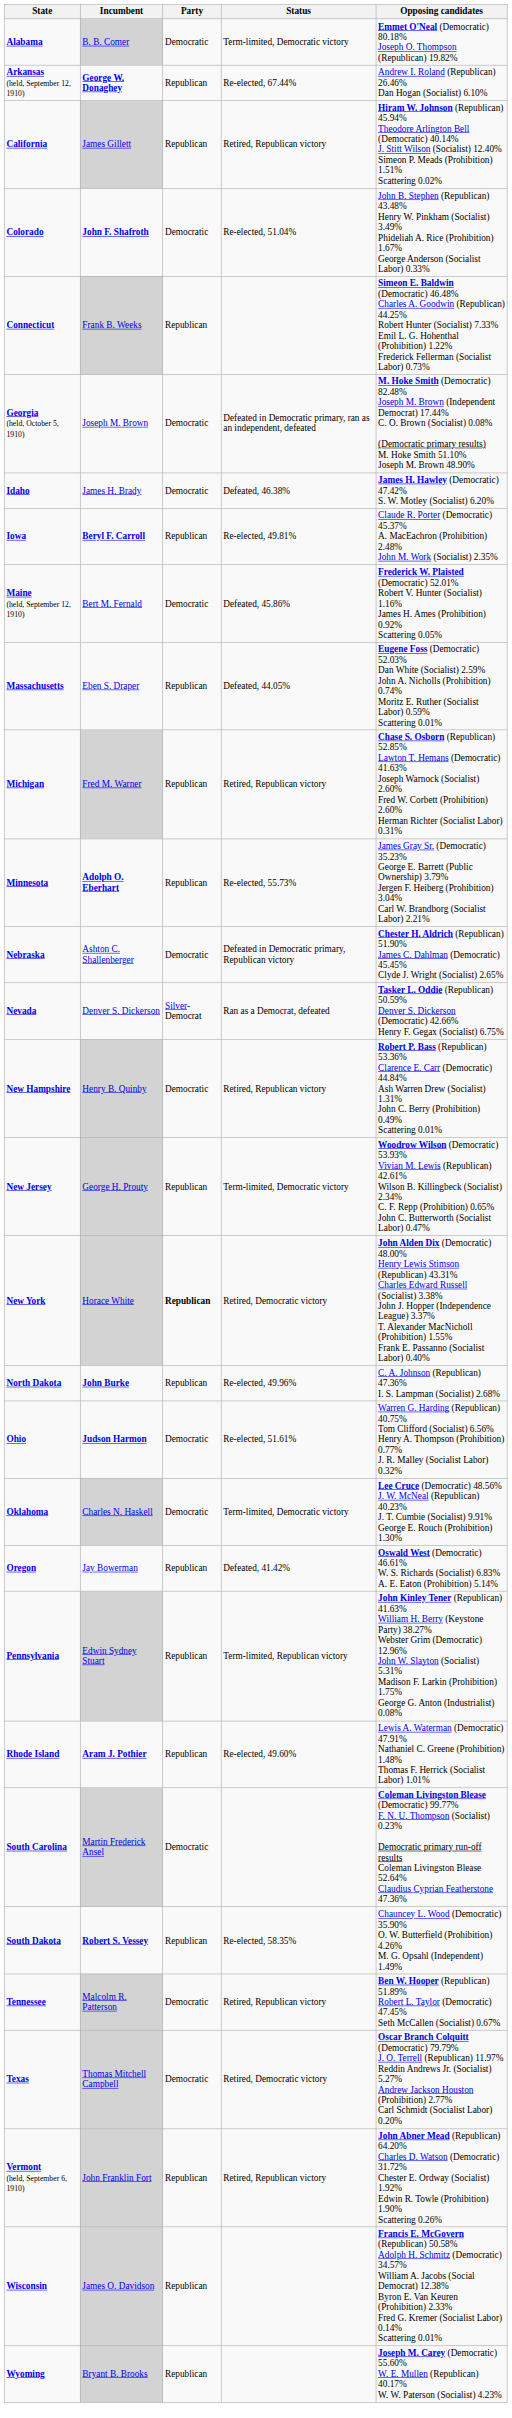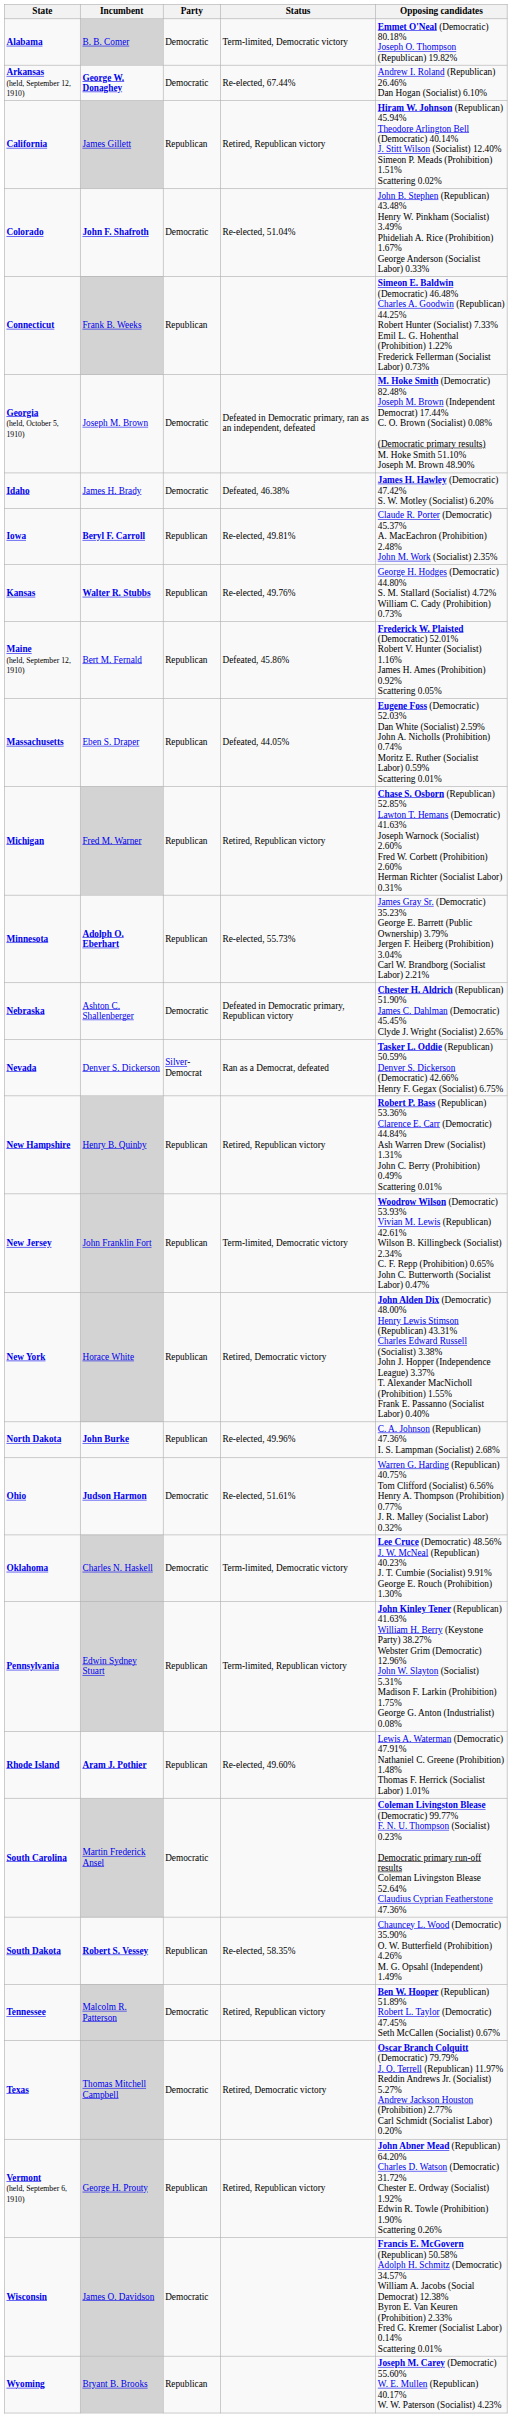 <table class="wikitable">
 <tr>
 <th>State</th>
 <th>Incumbent</th>
 <th>Party</th>
 <th>Status</th>
 <th>Opposing candidates</th>
 </tr>
 <tr>
 <td><strong><a href='#'>Alabama</a></strong></td>
 <td bgcolor="lightgrey"><a href='#'>B. B. Comer</a></td>
 <td>Democratic</td>
 <td>Term-limited, Democratic victory</td>
 <td><strong><a href='#'>Emmet O'Neal</a></strong> (Democratic) 80.18%<br><a href='#'>Joseph O. Thompson</a> (Republican) 19.82%<br></td>
 </tr>
 <tr>
 <td><strong><a href='#'>Arkansas</a></strong><br><small>(held, September 12, 1910)</small></td>
 <td><strong><a href='#'>George W. Donaghey</a></strong></td>
-<td>Republican</td>
+<td>Democratic</td>
 <td>Re-elected, 67.44%</td>
 <td><a href='#'>Andrew I. Roland</a> (Republican) 26.46%<br>Dan Hogan (Socialist) 6.10%<br></td>
 </tr>
 <tr>
 <td><strong><a href='#'>California</a></strong></td>
 <td bgcolor="lightgrey"><a href='#'>James Gillett</a></td>
 <td>Republican</td>
 <td>Retired, Republican victory</td>
 <td><strong><a href='#'>Hiram W. Johnson</a></strong> (Republican) 45.94%<br><a href='#'>Theodore Arlington Bell</a> (Democratic) 40.14%<br><a href='#'>J. Stitt Wilson</a> (Socialist) 12.40%<br>Simeon P. Meads (Prohibition) 1.51%<br>Scattering 0.02%<br></td>
 </tr>
 <tr>
 <td><strong><a href='#'>Colorado</a></strong></td>
 <td><strong><a href='#'>John F. Shafroth</a></strong></td>
 <td>Democratic</td>
 <td>Re-elected, 51.04%</td>
 <td><a href='#'>John B. Stephen</a> (Republican) 43.48%<br>Henry W. Pinkham (Socialist) 3.49%<br>Phideliah A. Rice (Prohibition) 1.67%<br>George Anderson (Socialist Labor) 0.33%<br></td>
 </tr>
 <tr>
 <td><strong><a href='#'>Connecticut</a></strong></td>
 <td bgcolor="lightgrey"><a href='#'>Frank B. Weeks</a></td>
 <td>Republican</td>
 <td></td>
 <td><strong><a href='#'>Simeon E. Baldwin</a></strong> (Democratic) 46.48%<br><a href='#'>Charles A. Goodwin</a> (Republican) 44.25%<br>Robert Hunter (Socialist) 7.33%<br>Emil L. G. Hohenthal (Prohibition) 1.22%<br>Frederick Fellerman (Socialist Labor) 0.73%<br></td>
 </tr>
 <tr>
 <td><strong><a href='#'>Georgia</a></strong><br><small>(held, October 5, 1910)</small></td>
 <td><a href='#'>Joseph M. Brown</a></td>
 <td>Democratic</td>
 <td>Defeated in Democratic primary, ran as an independent, defeated</td>
 <td><strong><a href='#'>M. Hoke Smith</a></strong> (Democratic) 82.48%<br><a href='#'>Joseph M. Brown</a> (Independent Democrat) 17.44%<br>C. O. Brown (Socialist) 0.08%<br><br><u>(Democratic primary results)</u><br>M. Hoke Smith 51.10%<br>Joseph M. Brown 48.90%<br></td>
 </tr>
 <tr>
 <td><strong><a href='#'>Idaho</a></strong></td>
 <td><a href='#'>James H. Brady</a></td>
 <td>Democratic</td>
 <td>Defeated, 46.38%</td>
 <td><strong><a href='#'>James H. Hawley</a></strong> (Democratic) 47.42%<br>S. W. Motley (Socialist) 6.20%<br></td>
 </tr>
 <tr>
 <td><strong><a href='#'>Iowa</a></strong></td>
 <td><strong><a href='#'>Beryl F. Carroll</a></strong></td>
 <td>Republican</td>
 <td>Re-elected, 49.81%</td>
 <td><a href='#'>Claude R. Porter</a> (Democratic) 45.37%<br>A. MacEachron (Prohibition) 2.48%<br><a href='#'>John M. Work</a> (Socialist) 2.35%<br></td>
 </tr>
 <tr>
+<td><strong><a href='#'>Kansas</a></strong></td>
+<td><strong><a href='#'>Walter R. Stubbs</a></strong></td>
+<td>Republican</td>
+<td>Re-elected, 49.76%</td>
+<td><a href='#'>George H. Hodges</a> (Democratic) 44.80%<br>S. M. Stallard (Socialist) 4.72%<br>William C. Cady (Prohibition) 0.73%<br></td>
+</tr>
+<tr>
 <td><strong><a href='#'>Maine</a></strong><br><small>(held, September 12, 1910)</small></td>
 <td><a href='#'>Bert M. Fernald</a></td>
-<td>Democratic</td>
+<td>Republican</td>
 <td>Defeated, 45.86%</td>
 <td><strong><a href='#'>Frederick W. Plaisted</a></strong> (Democratic) 52.01%<br>Robert V. Hunter (Socialist) 1.16%<br>James H. Ames (Prohibition) 0.92%<br>Scattering 0.05%<br></td>
 </tr>
 <tr>
 <td><strong><a href='#'>Massachusetts</a></strong></td>
 <td><a href='#'>Eben S. Draper</a></td>
 <td>Republican</td>
 <td>Defeated, 44.05%</td>
 <td><strong><a href='#'>Eugene Foss</a></strong> (Democratic) 52.03%<br>Dan White (Socialist) 2.59%<br>John A. Nicholls (Prohibition) 0.74%<br>Moritz E. Ruther (Socialist Labor) 0.59%<br>Scattering 0.01%<br></td>
 </tr>
 <tr>
 <td><strong><a href='#'>Michigan</a></strong></td>
 <td bgcolor="lightgrey"><a href='#'>Fred M. Warner</a></td>
 <td>Republican</td>
 <td>Retired, Republican victory</td>
 <td><strong><a href='#'>Chase S. Osborn</a></strong> (Republican) 52.85%<br><a href='#'>Lawton T. Hemans</a> (Democratic) 41.63%<br>Joseph Warnock (Socialist) 2.60%<br>Fred W. Corbett (Prohibition) 2.60%<br>Herman Richter (Socialist Labor) 0.31%<br></td>
 </tr>
 <tr>
 <td><strong><a href='#'>Minnesota</a></strong></td>
 <td><strong><a href='#'>Adolph O. Eberhart</a></strong></td>
 <td>Republican</td>
 <td>Re-elected, 55.73%</td>
 <td><a href='#'>James Gray Sr.</a> (Democratic) 35.23%<br>George E. Barrett (Public Ownership) 3.79%<br>Jergen F. Heiberg (Prohibition) 3.04%<br>Carl W. Brandborg (Socialist Labor) 2.21%<br></td>
 </tr>
 <tr>
 <td><strong><a href='#'>Nebraska</a></strong></td>
 <td><a href='#'>Ashton C. Shallenberger</a></td>
 <td>Democratic</td>
 <td>Defeated in Democratic primary, Republican victory</td>
 <td><strong><a href='#'>Chester H. Aldrich</a></strong> (Republican) 51.90%<br><a href='#'>James C. Dahlman</a> (Democratic) 45.45%<br>Clyde J. Wright (Socialist) 2.65%<br></td>
 </tr>
 <tr>
 <td><strong><a href='#'>Nevada</a></strong></td>
 <td><a href='#'>Denver S. Dickerson</a></td>
 <td><a href='#'>Silver</a>-Democrat</td>
 <td>Ran as a Democrat, defeated</td>
 <td><strong><a href='#'>Tasker L. Oddie</a></strong> (Republican) 50.59%<br><a href='#'>Denver S. Dickerson</a> (Democratic) 42.66%<br>Henry F. Gegax (Socialist) 6.75%<br></td>
 </tr>
 <tr>
 <td><strong><a href='#'>New Hampshire</a></strong></td>
 <td bgcolor="lightgrey"><a href='#'>Henry B. Quinby</a></td>
-<td>Democratic</td>
+<td>Republican</td>
 <td>Retired, Republican victory</td>
 <td><strong><a href='#'>Robert P. Bass</a></strong> (Republican) 53.36%<br><a href='#'>Clarence E. Carr</a> (Democratic) 44.84%<br>Ash Warren Drew (Socialist) 1.31%<br>John C. Berry (Prohibition) 0.49%<br>Scattering 0.01%<br></td>
 </tr>
 <tr>
 <td><strong><a href='#'>New Jersey</a></strong></td>
-<td bgcolor="lightgrey"><a href='#'>George H. Prouty</a></td>
+<td bgcolor="lightgrey"><a href='#'>John Franklin Fort</a></td>
 <td>Republican</td>
 <td>Term-limited, Democratic victory</td>
 <td><strong><a href='#'>Woodrow Wilson</a></strong> (Democratic) 53.93%<br><a href='#'>Vivian M. Lewis</a> (Republican) 42.61%<br>Wilson B. Killingbeck (Socialist) 2.34%<br>C. F. Repp (Prohibition) 0.65%<br>John C. Butterworth (Socialist Labor) 0.47%<br></td>
 </tr>
 <tr>
 <td><strong><a href='#'>New York</a></strong></td>
 <td bgcolor="lightgrey"><a href='#'>Horace White</a></td>
-<td><strong>Republican</strong></td>
+<td>Republican</td>
 <td>Retired, Democratic victory</td>
 <td><strong><a href='#'>John Alden Dix</a></strong> (Democratic) 48.00%<br><a href='#'>Henry Lewis Stimson</a> (Republican) 43.31%<br><a href='#'>Charles Edward Russell</a> (Socialist) 3.38%<br>John J. Hopper (Independence League) 3.37%<br>T. Alexander MacNicholl (Prohibition) 1.55%<br>Frank E. Passanno (Socialist Labor) 0.40%<br></td>
 </tr>
 <tr>
 <td><strong><a href='#'>North Dakota</a></strong></td>
 <td><strong><a href='#'>John Burke</a></strong></td>
 <td>Republican</td>
 <td>Re-elected, 49.96%</td>
 <td><a href='#'>C. A. Johnson</a> (Republican) 47.36%<br>I. S. Lampman (Socialist) 2.68%<br></td>
 </tr>
 <tr>
 <td><strong><a href='#'>Ohio</a></strong></td>
 <td><strong><a href='#'>Judson Harmon</a></strong></td>
 <td>Democratic</td>
 <td>Re-elected, 51.61%</td>
 <td><a href='#'>Warren G. Harding</a> (Republican) 40.75%<br>Tom Clifford (Socialist) 6.56%<br>Henry A. Thompson (Prohibition) 0.77%<br>J. R. Malley (Socialist Labor) 0.32%<br></td>
 </tr>
 <tr>
 <td><strong><a href='#'>Oklahoma</a></strong></td>
 <td bgcolor="lightgrey"><a href='#'>Charles N. Haskell</a></td>
 <td>Democratic</td>
 <td>Term-limited, Democratic victory</td>
 <td><strong><a href='#'>Lee Cruce</a></strong> (Democratic) 48.56%<br><a href='#'>J. W. McNeal</a> (Republican) 40.23%<br>J. T. Cumbie (Socialist) 9.91%<br>George E. Rouch (Prohibition) 1.30%<br></td>
-</tr>
-<tr>
-<td><strong><a href='#'>Oregon</a></strong></td>
-<td><a href='#'>Jay Bowerman</a></td>
-<td>Republican</td>
-<td>Defeated, 41.42%</td>
-<td><strong><a href='#'>Oswald West</a></strong> (Democratic) 46.61%<br>W. S. Richards (Socialist) 6.83%<br>A. E. Eaton (Prohibition) 5.14%<br></td>
 </tr>
 <tr>
 <td><strong><a href='#'>Pennsylvania</a></strong></td>
 <td bgcolor="lightgrey"><a href='#'>Edwin Sydney Stuart</a></td>
 <td>Republican</td>
 <td>Term-limited, Republican victory</td>
 <td><strong><a href='#'>John Kinley Tener</a></strong> (Republican) 41.63%<br><a href='#'>William H. Berry</a> (Keystone Party) 38.27%<br>Webster Grim (Democratic) 12.96%<br><a href='#'>John W. Slayton</a> (Socialist) 5.31%<br>Madison F. Larkin (Prohibition) 1.75%<br>George G. Anton (Industrialist) 0.08%<br></td>
 </tr>
 <tr>
 <td><strong><a href='#'>Rhode Island</a></strong></td>
 <td><strong><a href='#'>Aram J. Pothier</a></strong></td>
 <td>Republican</td>
 <td>Re-elected, 49.60%</td>
 <td><a href='#'>Lewis A. Waterman</a> (Democratic) 47.91%<br>Nathaniel C. Greene (Prohibition) 1.48%<br>Thomas F. Herrick (Socialist Labor) 1.01%<br></td>
 </tr>
 <tr>
 <td><strong><a href='#'>South Carolina</a></strong></td>
 <td bgcolor="lightgrey"><a href='#'>Martin Frederick Ansel</a></td>
 <td>Democratic</td>
 <td></td>
 <td><strong><a href='#'>Coleman Livingston Blease</a></strong> (Democratic) 99.77%<br><a href='#'>F. N. U. Thompson</a> (Socialist) 0.23%<br><br><u>Democratic primary run-off results</u><br>Coleman Livingston Blease 52.64%<br><a href='#'>Claudius Cyprian Featherstone</a> 47.36%<br></td>
 </tr>
 <tr>
 <td><strong><a href='#'>South Dakota</a></strong></td>
 <td><strong><a href='#'>Robert S. Vessey</a></strong></td>
 <td>Republican</td>
 <td>Re-elected, 58.35%</td>
 <td><a href='#'>Chauncey L. Wood</a> (Democratic) 35.90%<br>O. W. Butterfield (Prohibition) 4.26%<br>M. G. Opsahl (Independent) 1.49%<br></td>
 </tr>
 <tr>
 <td><strong><a href='#'>Tennessee</a></strong></td>
 <td bgcolor="lightgrey"><a href='#'>Malcolm R. Patterson</a></td>
 <td>Democratic</td>
 <td>Retired, Republican victory</td>
 <td><strong><a href='#'>Ben W. Hooper</a></strong> (Republican) 51.89%<br><a href='#'>Robert L. Taylor</a> (Democratic) 47.45%<br>Seth McCallen (Socialist) 0.67%<br></td>
 </tr>
 <tr>
 <td><strong><a href='#'>Texas</a></strong></td>
 <td bgcolor="lightgrey"><a href='#'>Thomas Mitchell Campbell</a></td>
 <td>Democratic</td>
 <td>Retired, Democratic victory</td>
 <td><strong><a href='#'>Oscar Branch Colquitt</a></strong> (Democratic) 79.79%<br><a href='#'>J. O. Terrell</a> (Republican) 11.97%<br>Reddin Andrews Jr. (Socialist) 5.27%<br><a href='#'>Andrew Jackson Houston</a> (Prohibition) 2.77%<br>Carl Schmidt (Socialist Labor) 0.20%<br></td>
 </tr>
 <tr>
 <td><strong><a href='#'>Vermont</a></strong><br><small>(held, September 6, 1910)</small></td>
-<td bgcolor="lightgrey"><a href='#'>John Franklin Fort</a></td>
+<td bgcolor="lightgrey"><a href='#'>George H. Prouty</a></td>
 <td>Republican</td>
 <td>Retired, Republican victory</td>
 <td><strong><a href='#'>John Abner Mead</a></strong> (Republican) 64.20%<br><a href='#'>Charles D. Watson</a> (Democratic) 31.72%<br>Chester E. Ordway (Socialist) 1.92%<br>Edwin R. Towle (Prohibition) 1.90%<br>Scattering 0.26%<br></td>
 </tr>
 <tr>
 <td><strong><a href='#'>Wisconsin</a></strong></td>
 <td bgcolor="lightgrey"><a href='#'>James O. Davidson</a></td>
-<td>Republican</td>
+<td>Democratic</td>
 <td></td>
 <td><strong><a href='#'>Francis E. McGovern</a></strong> (Republican) 50.58%<br><a href='#'>Adolph H. Schmitz</a> (Democratic) 34.57%<br>William A. Jacobs (Social Democrat) 12.38%<br>Byron E. Van Keuren (Prohibition) 2.33%<br>Fred G. Kremer (Socialist Labor) 0.14%<br>Scattering 0.01%<br></td>
 </tr>
 <tr>
 <td><strong><a href='#'>Wyoming</a></strong></td>
 <td bgcolor="lightgrey"><a href='#'>Bryant B. Brooks</a></td>
 <td>Republican</td>
 <td></td>
 <td><strong><a href='#'>Joseph M. Carey</a></strong> (Democratic) 55.60%<br><a href='#'>W. E. Mullen</a> (Republican) 40.17%<br>W. W. Paterson (Socialist) 4.23%<br></td>
 </tr>
 </table>
